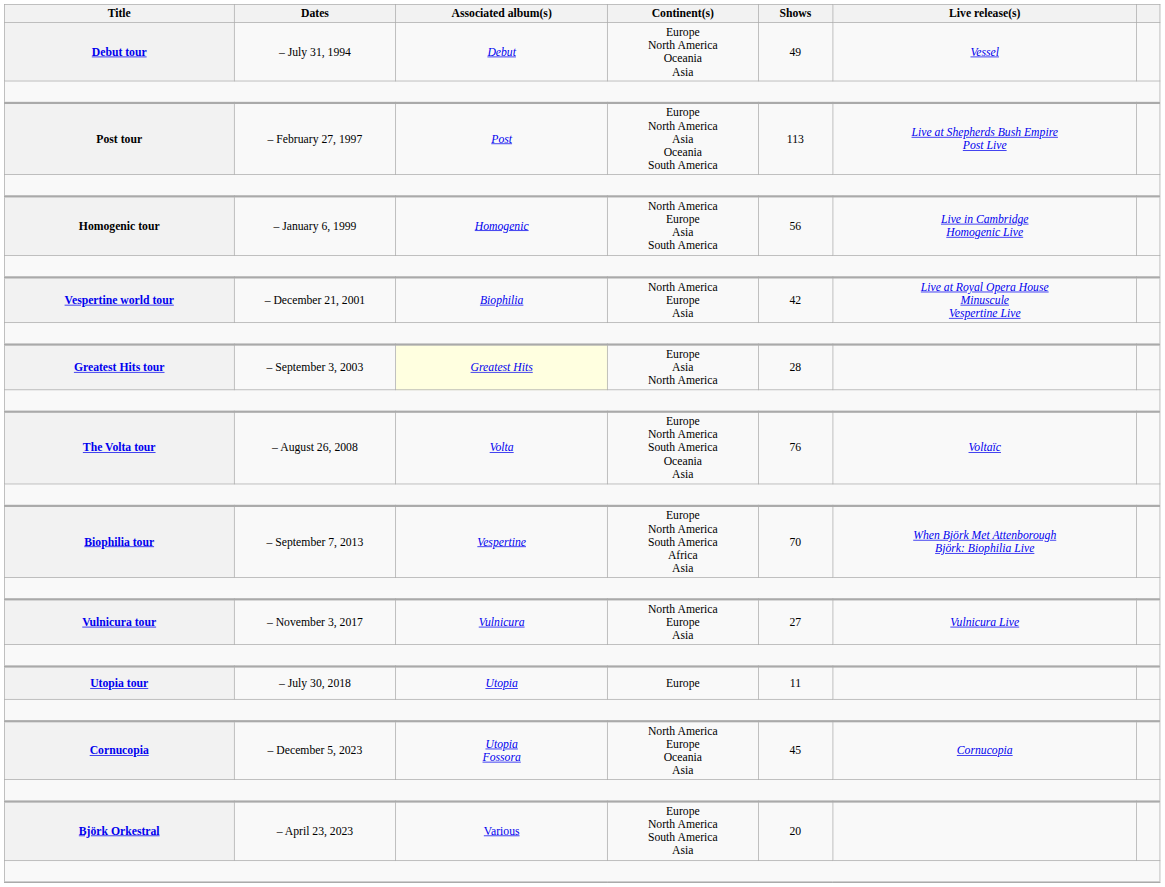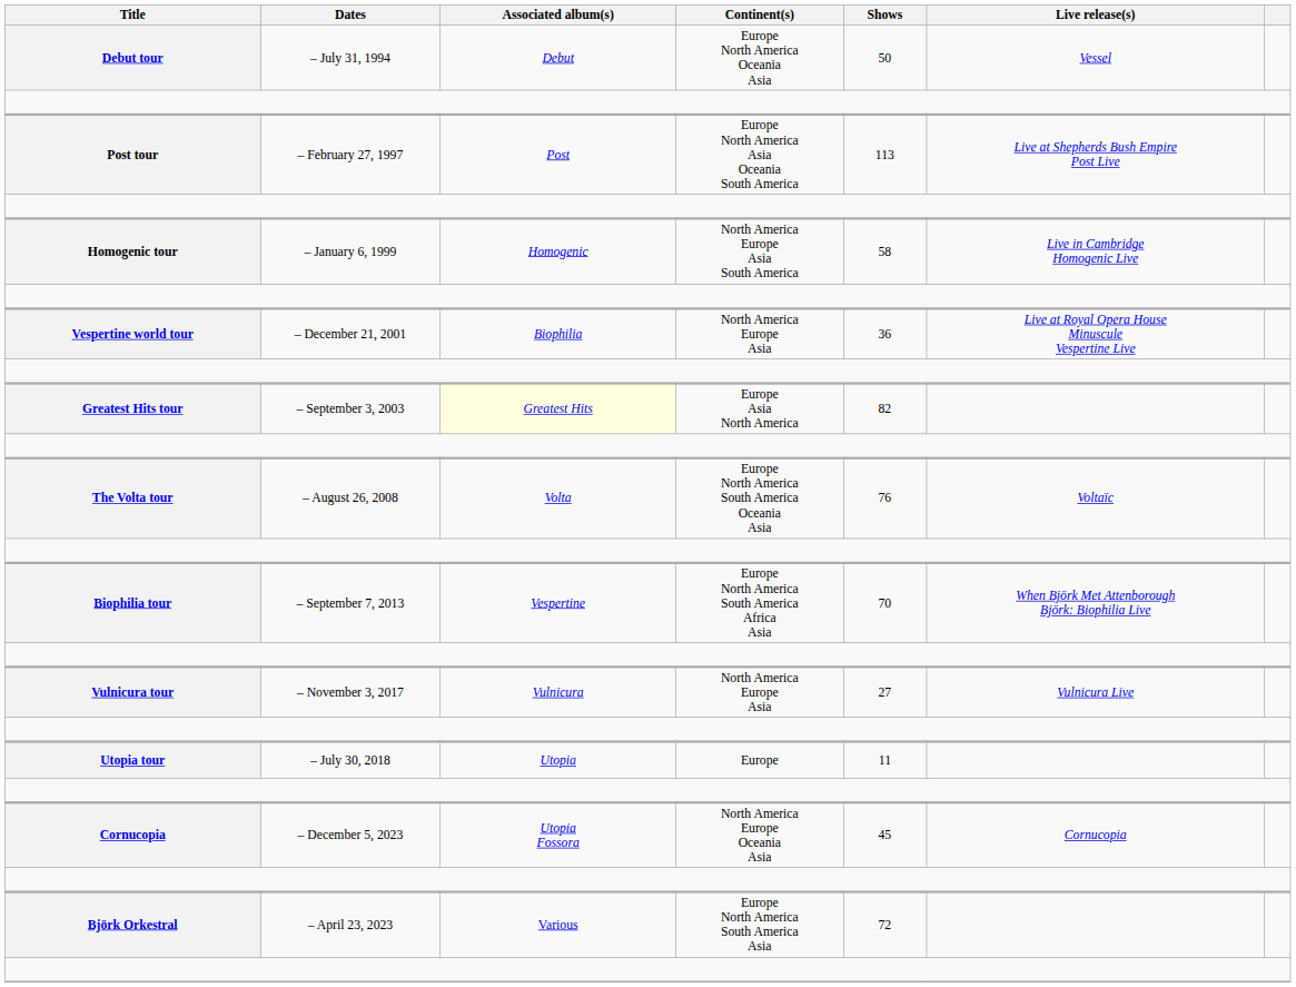 <table class="wikitable unsortable plainrowheaders" style="text-align:center;" width=100%>
 <tr>
 <th scope="col">Title</th>
 <th scope="col" width=14%>Dates</th>
 <th scope="col">Associated album(s)</th>
 <th scope="col">Continent(s)</th>
 <th scope="col">Shows</th>
 <th scope="col">Live release(s)</th>
 <th scope="col" width=2% class="unsortable"></th>
 </tr>
 <tr>
 <th scope="row"><a href='#'>Debut tour</a></th>
 <td> – July 31, 1994</td>
 <td><em><a href='#'>Debut</a></em></td>
 <td> Europe<br>North America<br>Oceania<br>Asia</td>
-<td>49</td>
+<td>50</td>
 <td><em><a href='#'>Vessel</a></em></td>
 <td align="center"><br><br></td>
 </tr>
 <tr>
 <td colspan="8" style="border-bottom-width:3px; padding:5px;"><br></td>
 </tr>
 <tr>
 <th scope="row">Post tour</th>
 <td> – February 27, 1997</td>
 <td><em><a href='#'>Post</a></em></td>
 <td> Europe<br>North America<br>Asia<br>Oceania<br>South America</td>
 <td>113</td>
 <td><em><a href='#'>Live at Shepherds Bush Empire</a></em><br><em><a href='#'>Post Live</a></em></td>
 <td align="center"><br></td>
 </tr>
 <tr>
 <td colspan="8" style="border-bottom-width:3px; padding:5px;"><br></td>
 </tr>
 <tr>
 <th scope="row">Homogenic tour</th>
 <td> – January 6, 1999</td>
 <td><em><a href='#'>Homogenic</a></em></td>
 <td> North America<br>Europe<br>Asia<br>South America</td>
-<td>56</td>
+<td>58</td>
 <td><em><a href='#'>Live in Cambridge</a></em><br><em><a href='#'>Homogenic Live</a></em></td>
 <td align="center"><br></td>
 </tr>
 <tr>
 <td colspan="8" style="border-bottom-width:3px; padding:5px;"><br></td>
 </tr>
 <tr>
 <th scope="row"><a href='#'>Vespertine world tour</a></th>
 <td> – December 21, 2001</td>
 <td><em><a href='#'>Biophilia</a></em></td>
 <td> North America<br>Europe<br>Asia</td>
-<td>42</td>
+<td>36</td>
 <td><em><a href='#'>Live at Royal Opera House</a></em><br><em><a href='#'>Minuscule</a></em><br><em><a href='#'>Vespertine Live</a></em></td>
 <td align="center"><br></td>
 </tr>
 <tr>
 <td colspan="8" style="border-bottom-width:3px; padding:5px;"><br></td>
 </tr>
 <tr>
 <th scope="row"><a href='#'>Greatest Hits tour</a></th>
 <td> – September 3, 2003</td>
 <td style="background: lightyellow;"><em><a href='#'>Greatest Hits</a></em></td>
 <td> Europe<br>Asia<br>North America</td>
-<td>28</td>
+<td>82</td>
 <td></td>
 <td align="center"><br></td>
 </tr>
 <tr>
 <td colspan="8" style="border-bottom-width:3px; padding:5px;"><br></td>
 </tr>
 <tr>
 <th scope="row"><a href='#'>The Volta tour</a></th>
 <td> – August 26, 2008</td>
 <td><em><a href='#'>Volta</a></em></td>
 <td> Europe<br>North America<br>South America<br>Oceania<br>Asia</td>
 <td>76</td>
 <td><em><a href='#'>Voltaïc</a></em></td>
 <td align="center"><br></td>
 </tr>
 <tr>
 <td colspan="8" style="border-bottom-width:3px; padding:5px;"><br></td>
 </tr>
 <tr>
 <th scope="row"><a href='#'>Biophilia tour</a></th>
 <td> – September 7, 2013</td>
 <td><em><a href='#'>Vespertine</a></em></td>
 <td> Europe<br>North America<br>South America<br>Africa<br>Asia</td>
 <td>70</td>
 <td><em><a href='#'>When Björk Met Attenborough</a></em><br><em><a href='#'>Björk: Biophilia Live</a></em></td>
 <td align="center"><br><br></td>
 </tr>
 <tr>
 <td colspan="8" style="border-bottom-width:3px; padding:5px;"><br></td>
 </tr>
 <tr>
 <th scope="row"><a href='#'>Vulnicura tour</a></th>
 <td> – November 3, 2017</td>
 <td><em><a href='#'>Vulnicura</a></em></td>
 <td> North America<br>Europe<br>Asia</td>
 <td>27</td>
 <td><em><a href='#'>Vulnicura Live</a></em></td>
 <td align="center"><br><br></td>
 </tr>
 <tr>
 <td colspan="8" style="border-bottom-width:3px; padding:5px;"><br></td>
 </tr>
 <tr>
 <th scope="row"><a href='#'>Utopia tour</a></th>
 <td> – July 30, 2018</td>
 <td><em><a href='#'>Utopia</a></em></td>
 <td> Europe</td>
 <td>11</td>
 <td></td>
 <td align="center"><br><br></td>
 </tr>
 <tr>
 <td colspan="8" style="border-bottom-width:3px; padding:5px;"><br></td>
 </tr>
 <tr>
 <th scope="row"><a href='#'>Cornucopia</a></th>
 <td> – December 5, 2023</td>
 <td><em><a href='#'>Utopia</a></em><br><em><a href='#'>Fossora</a></em></td>
 <td> North America<br>Europe<br>Oceania<br>Asia</td>
 <td>45</td>
 <td><em><a href='#'>Cornucopia</a></em></td>
 <td><br><br><br></td>
 </tr>
 <tr>
 <td colspan="8" style="border-bottom-width:3px; padding:5px;"><br></td>
 </tr>
 <tr>
 <th scope="row"><a href='#'>Björk Orkestral</a></th>
 <td> – April 23, 2023</td>
 <td><a href='#'>Various</a></td>
 <td> Europe<br>North America<br>South America<br>Asia</td>
-<td>20</td>
+<td>72</td>
 <td></td>
 <td><br><br><br></td>
 </tr>
 <tr>
 <td colspan="8" style="border-bottom-width:3px; padding:5px;"><br></td>
 </tr>
 <tr>
 </tr>
 </table>
